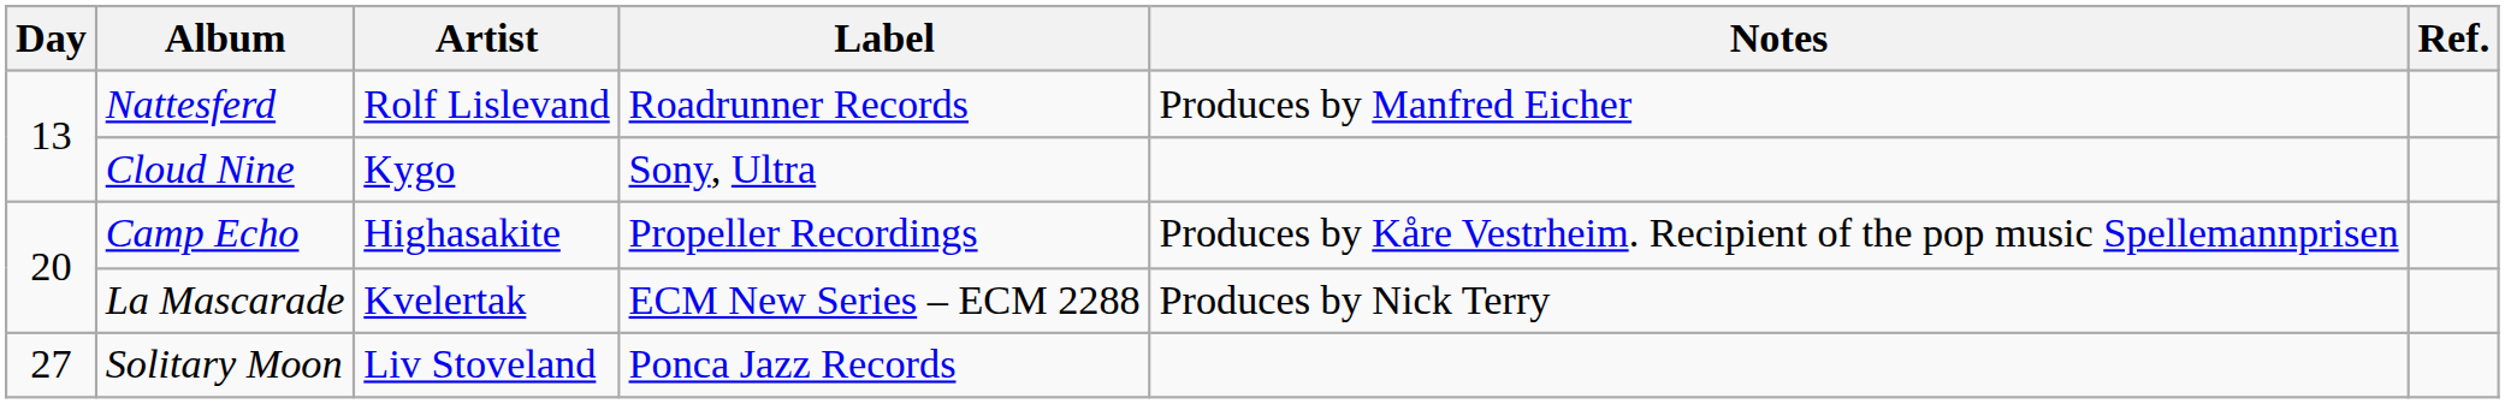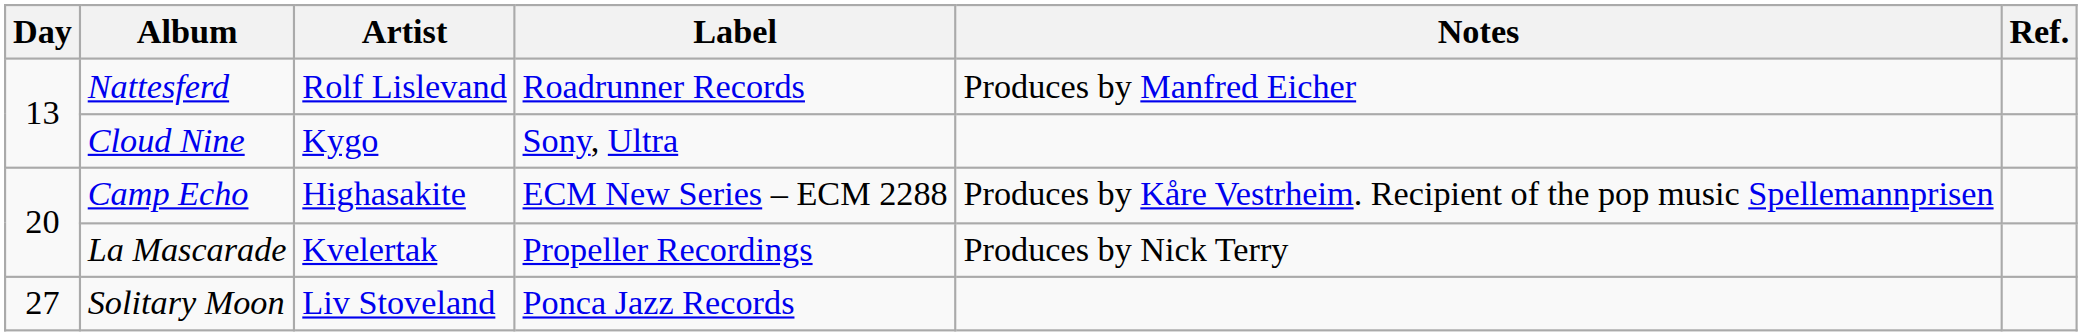 <table class="wikitable">
 <tr>
 <th>Day</th>
 <th>Album</th>
 <th>Artist</th>
 <th>Label</th>
 <th>Notes</th>
 <th>Ref.</th>
 </tr>
 <tr>
 <td rowspan="2" style="text-align:center;">13</td>
 <td><em><a href='#'>Nattesferd</a></em></td>
 <td><a href='#'>Rolf Lislevand</a></td>
 <td><a href='#'>Roadrunner Records</a></td>
 <td>Produces by <a href='#'>Manfred Eicher</a></td>
 <td style="text-align:center;"></td>
 </tr>
 <tr>
 <td><em><a href='#'>Cloud Nine</a></em></td>
 <td><a href='#'>Kygo</a></td>
 <td><a href='#'>Sony</a>, <a href='#'>Ultra</a></td>
 <td></td>
 <td style="text-align:center;"></td>
 </tr>
 <tr>
 <td rowspan="2" style="text-align:center;">20</td>
 <td><em><a href='#'>Camp Echo</a></em></td>
 <td><a href='#'>Highasakite</a></td>
-<td><a href='#'>Propeller Recordings</a></td>
+<td><a href='#'>ECM New Series</a> – ECM 2288</td>
 <td>Produces by <a href='#'>Kåre Vestrheim</a>. Recipient of the pop music <a href='#'>Spellemannprisen</a></td>
 <td style="text-align:center;"></td>
 </tr>
 <tr>
 <td><em>La Mascarade</em></td>
 <td><a href='#'>Kvelertak</a></td>
-<td><a href='#'>ECM New Series</a> – ECM 2288</td>
+<td><a href='#'>Propeller Recordings</a></td>
 <td>Produces by Nick Terry</td>
 <td style="text-align:center;"></td>
 </tr>
 <tr>
 <td rowspan="1" style="text-align:center;">27</td>
 <td><em>Solitary Moon</em></td>
 <td><a href='#'>Liv Stoveland</a></td>
 <td><a href='#'>Ponca Jazz Records</a></td>
 <td></td>
 <td style="text-align:center;"></td>
 </tr>
 </table>
